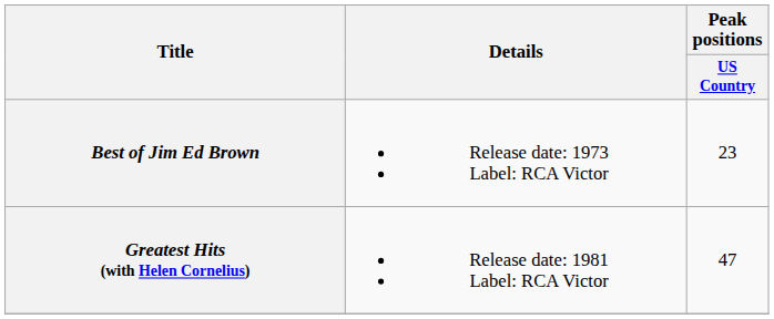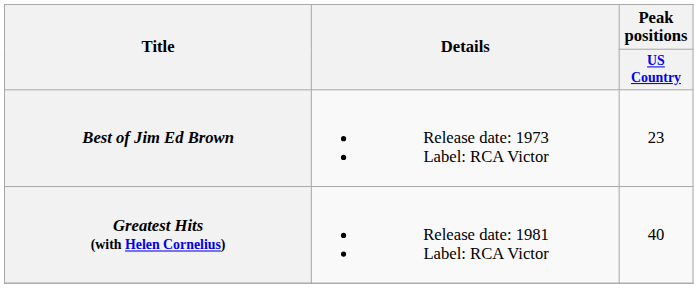 <table class="wikitable plainrowheaders" style="text-align:center;">
 <tr>
 <th rowspan="2" style="width:18em;">Title</th>
 <th rowspan="2" style="width:18em;">Details</th>
 <th>Peak positions</th>
 </tr>
 <tr style="font-size:smaller;">
 <th width="65"><a href='#'>US Country</a></th>
 </tr>
 <tr>
 <th scope="row"><em>Best of Jim Ed Brown</em></th>
 <td><br><ul><li>Release date: 1973</li><li>Label: RCA Victor</li></ul></td>
 <td>23</td>
 </tr>
 <tr>
 <th scope="row"><em>Greatest Hits</em><br><small>(with <a href='#'>Helen Cornelius</a>)</small></th>
 <td><br><ul><li>Release date: 1981</li><li>Label: RCA Victor</li></ul></td>
-<td>47</td>
+<td>40</td>
 </tr>
 <tr>
 </tr>
 </table>
